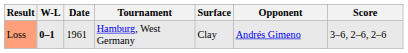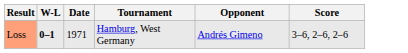 <table class="sortable wikitable">
 <tr>
 <th style="width:40px">Result</th>
 <th style="width:35px" class="unsortable">W-L</th>
 <th style="width:40px">Date</th>
 <th style="width:150px">Tournament</th>
-<th style="width:50px">Surface</th>
 <th style="width:140px">Opponent</th>
 <th style="width:110px" class="unsortable">Score</th>
 </tr>
 <tr style="background:#e9e9e9;">
 <td style="background:#ffa07a;">Loss</td>
 <td><strong>0–1</strong></td>
-<td>1961</td>
+<td>1971</td>
 <td><a href='#'>Hamburg</a>, West Germany</td>
-<td>Clay</td>
 <td> <a href='#'>Andrés Gimeno</a></td>
 <td>3–6, 2–6, 2–6</td>
 </tr>
 </table>
